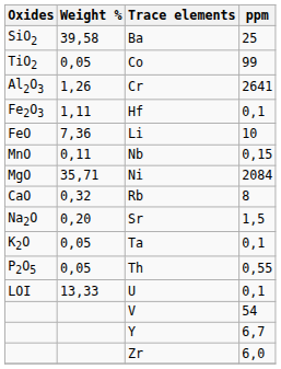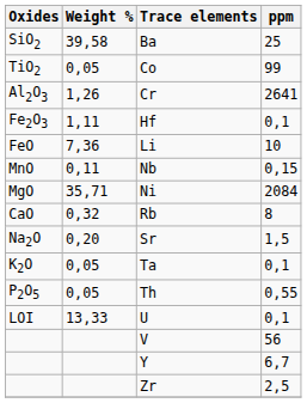 <table class="wikitable">
 <tr>
 <th>Oxides</th>
 <th>Weight %</th>
 <th>Trace elements</th>
 <th>ppm</th>
 </tr>
 <tr>
 <td>SiO<sub>2</sub></td>
 <td>39,58</td>
 <td>Ba</td>
 <td>25</td>
 </tr>
 <tr>
 <td>TiO<sub>2</sub></td>
 <td>0,05</td>
 <td>Co</td>
 <td>99</td>
 </tr>
 <tr>
 <td>Al<sub>2</sub>O<sub>3</sub></td>
 <td>1,26</td>
 <td>Cr</td>
 <td>2641</td>
 </tr>
 <tr>
 <td>Fe<sub>2</sub>O<sub>3</sub></td>
 <td>1,11</td>
 <td>Hf</td>
 <td>0,1</td>
 </tr>
 <tr>
 <td>FeO</td>
 <td>7,36</td>
 <td>Li</td>
 <td>10</td>
 </tr>
 <tr>
 <td>MnO</td>
 <td>0,11</td>
 <td>Nb</td>
 <td>0,15</td>
 </tr>
 <tr>
 <td>MgO</td>
 <td>35,71</td>
 <td>Ni</td>
 <td>2084</td>
 </tr>
 <tr>
 <td>CaO</td>
 <td>0,32</td>
 <td>Rb</td>
 <td>8</td>
 </tr>
 <tr>
 <td>Na<sub>2</sub>O</td>
 <td>0,20</td>
 <td>Sr</td>
 <td>1,5</td>
 </tr>
 <tr>
 <td>K<sub>2</sub>O</td>
 <td>0,05</td>
 <td>Ta</td>
 <td>0,1</td>
 </tr>
 <tr>
 <td>P<sub>2</sub>O<sub>5</sub></td>
 <td>0,05</td>
 <td>Th</td>
 <td>0,55</td>
 </tr>
 <tr>
 <td>LOI</td>
 <td>13,33</td>
 <td>U</td>
 <td>0,1</td>
 </tr>
 <tr>
 <td></td>
 <td></td>
 <td>V</td>
-<td>54</td>
+<td>56</td>
 </tr>
 <tr>
 <td></td>
 <td></td>
 <td>Y</td>
 <td>6,7</td>
 </tr>
 <tr>
 <td></td>
 <td></td>
 <td>Zr</td>
-<td>6,0</td>
+<td>2,5</td>
 </tr>
 <tr>
 </tr>
 </table>
